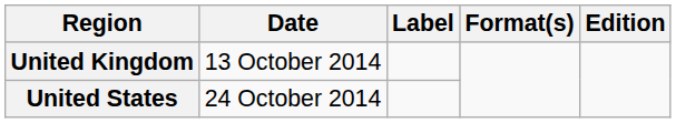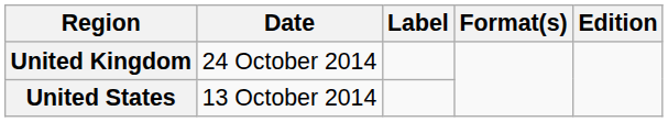 <table class="wikitable plainrowheaders">
 <tr>
 <th scope="col">Region</th>
 <th scope="col">Date</th>
 <th scope="col">Label</th>
 <th scope="col">Format(s)</th>
 <th scope="col">Edition</th>
 </tr>
 <tr>
 <th scope="row">United Kingdom</th>
-<td>13 October 2014</td>
+<td>24 October 2014</td>
 <td></td>
 <td rowspan="2"></td>
 <td rowspan="2"></td>
 </tr>
 <tr>
 <th scope="row">United States</th>
-<td>24 October 2014</td>
+<td>13 October 2014</td>
 <td></td>
 </tr>
 </table>
